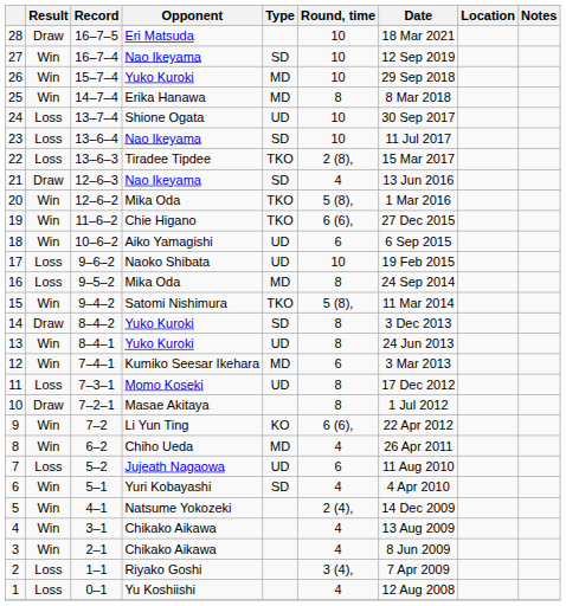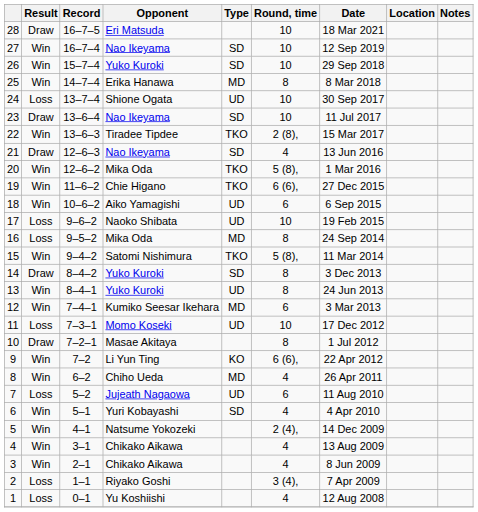 <table class="wikitable" style="text-align:center; font-size:95%">
 <tr>
 <th></th>
 <th>Result</th>
 <th>Record</th>
 <th>Opponent</th>
 <th>Type</th>
 <th>Round, time</th>
 <th>Date</th>
 <th>Location</th>
 <th>Notes</th>
 </tr>
 <tr>
 <td>28</td>
 <td>Draw</td>
 <td>16–7–5</td>
 <td align=left><a href='#'>Eri Matsuda</a></td>
 <td></td>
 <td>10</td>
 <td>18 Mar 2021</td>
 <td align=left></td>
 <td align=left></td>
 </tr>
 <tr>
 <td>27</td>
 <td>Win</td>
 <td>16–7–4</td>
 <td align=left><a href='#'>Nao Ikeyama</a></td>
 <td>SD</td>
 <td>10</td>
 <td>12 Sep 2019</td>
 <td align=left></td>
 <td align=left></td>
 </tr>
 <tr>
 <td>26</td>
 <td>Win</td>
 <td>15–7–4</td>
 <td align=left><a href='#'>Yuko Kuroki</a></td>
-<td>MD</td>
+<td>SD</td>
 <td>10</td>
 <td>29 Sep 2018</td>
 <td align=left></td>
 <td align=left></td>
 </tr>
 <tr>
 <td>25</td>
 <td>Win</td>
 <td>14–7–4</td>
 <td align=left>Erika Hanawa</td>
 <td>MD</td>
 <td>8</td>
 <td>8 Mar 2018</td>
 <td align=left></td>
 <td align=left></td>
 </tr>
 <tr>
 <td>24</td>
 <td>Loss</td>
 <td>13–7–4</td>
 <td align=left>Shione Ogata</td>
 <td>UD</td>
 <td>10</td>
 <td>30 Sep 2017</td>
 <td align=left></td>
 <td align=left></td>
 </tr>
 <tr>
 <td>23</td>
-<td>Loss</td>
+<td>Draw</td>
 <td>13–6–4</td>
 <td align=left><a href='#'>Nao Ikeyama</a></td>
 <td>SD</td>
 <td>10</td>
 <td>11 Jul 2017</td>
 <td align=left></td>
 <td align=left></td>
 </tr>
 <tr>
 <td>22</td>
-<td>Loss</td>
+<td>Win</td>
 <td>13–6–3</td>
 <td align=left>Tiradee Tipdee</td>
 <td>TKO</td>
 <td>2 (8), </td>
 <td>15 Mar 2017</td>
 <td align=left></td>
 <td align=left></td>
 </tr>
 <tr>
 <td>21</td>
 <td>Draw</td>
 <td>12–6–3</td>
 <td align=left><a href='#'>Nao Ikeyama</a></td>
 <td>SD</td>
 <td>4</td>
 <td>13 Jun 2016</td>
 <td align=left></td>
 <td align=left></td>
 </tr>
 <tr>
 <td>20</td>
 <td>Win</td>
 <td>12–6–2</td>
 <td align=left>Mika Oda</td>
 <td>TKO</td>
 <td>5 (8), </td>
 <td>1 Mar 2016</td>
 <td align=left></td>
 <td align=left></td>
 </tr>
 <tr>
 <td>19</td>
 <td>Win</td>
 <td>11–6–2</td>
 <td align=left>Chie Higano</td>
 <td>TKO</td>
 <td>6 (6), </td>
 <td>27 Dec 2015</td>
 <td align=left></td>
 <td align=left></td>
 </tr>
 <tr>
 <td>18</td>
 <td>Win</td>
 <td>10–6–2</td>
 <td align=left>Aiko Yamagishi</td>
 <td>UD</td>
 <td>6</td>
 <td>6 Sep 2015</td>
 <td align=left></td>
 <td align=left></td>
 </tr>
 <tr>
 <td>17</td>
 <td>Loss</td>
 <td>9–6–2</td>
 <td align=left>Naoko Shibata</td>
 <td>UD</td>
 <td>10</td>
 <td>19 Feb 2015</td>
 <td align=left></td>
 <td align=left></td>
 </tr>
 <tr>
 <td>16</td>
 <td>Loss</td>
 <td>9–5–2</td>
 <td align=left>Mika Oda</td>
 <td>MD</td>
 <td>8</td>
 <td>24 Sep 2014</td>
 <td align=left></td>
 <td align=left></td>
 </tr>
 <tr>
 <td>15</td>
 <td>Win</td>
 <td>9–4–2</td>
 <td align=left>Satomi Nishimura</td>
 <td>TKO</td>
 <td>5 (8), </td>
 <td>11 Mar 2014</td>
 <td align=left></td>
 <td align=left></td>
 </tr>
 <tr>
 <td>14</td>
 <td>Draw</td>
 <td>8–4–2</td>
 <td align=left><a href='#'>Yuko Kuroki</a></td>
 <td>SD</td>
 <td>8</td>
 <td>3 Dec 2013</td>
 <td align=left></td>
 <td align=left></td>
 </tr>
 <tr>
 <td>13</td>
 <td>Win</td>
 <td>8–4–1</td>
 <td align=left><a href='#'>Yuko Kuroki</a></td>
 <td>UD</td>
 <td>8</td>
 <td>24 Jun 2013</td>
 <td align=left></td>
 <td align=left></td>
 </tr>
 <tr>
 <td>12</td>
 <td>Win</td>
 <td>7–4–1</td>
 <td align=left>Kumiko Seesar Ikehara</td>
 <td>MD</td>
 <td>6</td>
 <td>3 Mar 2013</td>
 <td align=left></td>
 <td align=left></td>
 </tr>
 <tr>
 <td>11</td>
 <td>Loss</td>
 <td>7–3–1</td>
 <td align=left><a href='#'>Momo Koseki</a></td>
 <td>UD</td>
-<td>8</td>
+<td>10</td>
 <td>17 Dec 2012</td>
 <td align=left></td>
 <td align=left></td>
 </tr>
 <tr>
 <td>10</td>
 <td>Draw</td>
 <td>7–2–1</td>
 <td align=left>Masae Akitaya</td>
 <td></td>
 <td>8</td>
 <td>1 Jul 2012</td>
 <td align=left></td>
 <td align=left></td>
 </tr>
 <tr>
 <td>9</td>
 <td>Win</td>
 <td>7–2</td>
 <td align=left>Li Yun Ting</td>
 <td>KO</td>
 <td>6 (6), </td>
 <td>22 Apr 2012</td>
 <td align=left></td>
 <td align=left></td>
 </tr>
 <tr>
 <td>8</td>
 <td>Win</td>
 <td>6–2</td>
 <td align=left>Chiho Ueda</td>
 <td>MD</td>
 <td>4</td>
 <td>26 Apr 2011</td>
 <td align=left></td>
 <td align=left></td>
 </tr>
 <tr>
 <td>7</td>
 <td>Loss</td>
 <td>5–2</td>
 <td align=left><a href='#'>Jujeath Nagaowa</a></td>
 <td>UD</td>
 <td>6</td>
 <td>11 Aug 2010</td>
 <td align=left></td>
 <td align=left></td>
 </tr>
 <tr>
 <td>6</td>
 <td>Win</td>
 <td>5–1</td>
 <td align=left>Yuri Kobayashi</td>
 <td>SD</td>
 <td>4</td>
 <td>4 Apr 2010</td>
 <td align=left></td>
 <td align=left></td>
 </tr>
 <tr>
 <td>5</td>
 <td>Win</td>
 <td>4–1</td>
 <td align=left>Natsume Yokozeki</td>
 <td></td>
 <td>2 (4), </td>
 <td>14 Dec 2009</td>
 <td align=left></td>
 <td align=left></td>
 </tr>
 <tr>
 <td>4</td>
 <td>Win</td>
 <td>3–1</td>
 <td align=left>Chikako Aikawa</td>
 <td></td>
 <td>4</td>
 <td>13 Aug 2009</td>
 <td align=left></td>
 <td align=left></td>
 </tr>
 <tr>
 <td>3</td>
 <td>Win</td>
 <td>2–1</td>
 <td align=left>Chikako Aikawa</td>
 <td></td>
 <td>4</td>
 <td>8 Jun 2009</td>
 <td align=left></td>
 <td align=left></td>
 </tr>
 <tr>
 <td>2</td>
 <td>Loss</td>
 <td>1–1</td>
 <td align=left>Riyako Goshi</td>
 <td></td>
 <td>3 (4), </td>
 <td>7 Apr 2009</td>
 <td align=left></td>
 <td align=left></td>
 </tr>
 <tr>
 <td>1</td>
 <td>Loss</td>
 <td>0–1</td>
 <td align=left>Yu Koshiishi</td>
 <td></td>
 <td>4</td>
 <td>12 Aug 2008</td>
 <td align=left></td>
 <td align=left></td>
 </tr>
 <tr>
 </tr>
 </table>
